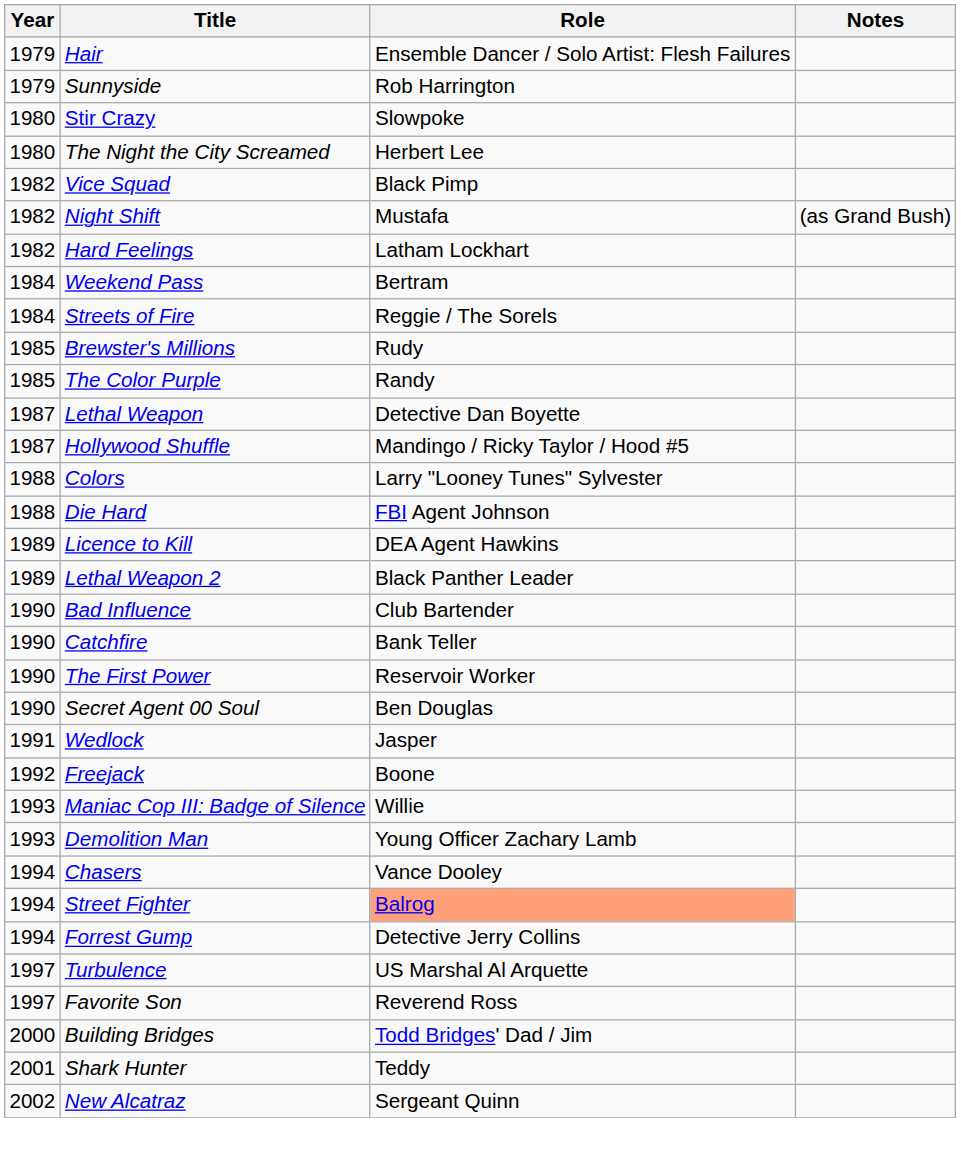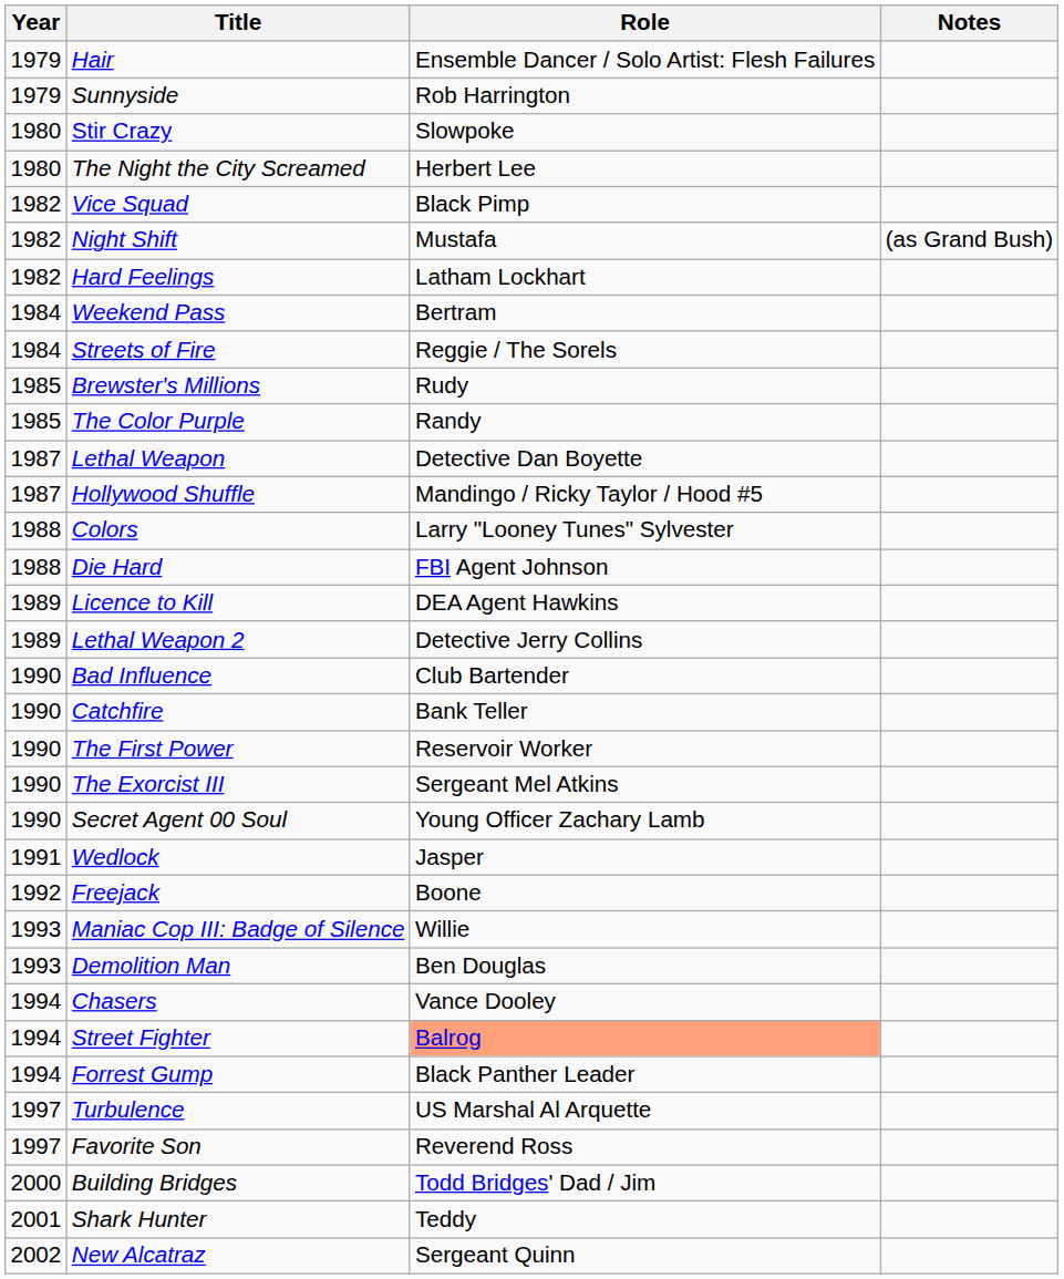 <table class="wikitable">
 <tr>
 <th>Year</th>
 <th>Title</th>
 <th>Role</th>
 <th>Notes</th>
 </tr>
 <tr>
 <td>1979</td>
 <td><em><a href='#'>Hair</a></em></td>
 <td>Ensemble Dancer / Solo Artist: Flesh Failures</td>
 <td></td>
 </tr>
 <tr>
 <td>1979</td>
 <td><em>Sunnyside</em></td>
 <td>Rob Harrington</td>
 <td></td>
 </tr>
 <tr>
 <td>1980</td>
 <td><em><a href='#'></em>Stir Crazy<em></a></em></td>
 <td>Slowpoke</td>
 <td></td>
 </tr>
 <tr>
 <td>1980</td>
 <td><em>The Night the City Screamed</em></td>
 <td>Herbert Lee</td>
 <td></td>
 </tr>
 <tr>
 <td>1982</td>
 <td><em><a href='#'>Vice Squad</a></em></td>
 <td>Black Pimp</td>
 <td></td>
 </tr>
 <tr>
 <td>1982</td>
 <td><em><a href='#'>Night Shift</a></em></td>
 <td>Mustafa</td>
 <td>(as Grand Bush)</td>
 </tr>
 <tr>
 <td>1982</td>
 <td><em><a href='#'>Hard Feelings</a></em></td>
 <td>Latham Lockhart</td>
 <td></td>
 </tr>
 <tr>
 <td>1984</td>
 <td><em><a href='#'>Weekend Pass</a></em></td>
 <td>Bertram</td>
 <td></td>
 </tr>
 <tr>
 <td>1984</td>
 <td><em><a href='#'>Streets of Fire</a></em></td>
 <td>Reggie / The Sorels</td>
 <td></td>
 </tr>
 <tr>
 <td>1985</td>
 <td><em><a href='#'>Brewster's Millions</a></em></td>
 <td>Rudy</td>
 <td></td>
 </tr>
 <tr>
 <td>1985</td>
 <td><em><a href='#'>The Color Purple</a></em></td>
 <td>Randy</td>
 <td></td>
 </tr>
 <tr>
 <td>1987</td>
 <td><em><a href='#'>Lethal Weapon</a></em></td>
 <td>Detective Dan Boyette</td>
 <td></td>
 </tr>
 <tr>
 <td>1987</td>
 <td><em><a href='#'>Hollywood Shuffle</a></em></td>
 <td>Mandingo / Ricky Taylor / Hood #5</td>
 <td></td>
 </tr>
 <tr>
 <td>1988</td>
 <td><em><a href='#'>Colors</a></em></td>
 <td>Larry "Looney Tunes" Sylvester</td>
 <td></td>
 </tr>
 <tr>
 <td>1988</td>
 <td><em><a href='#'>Die Hard</a></em></td>
 <td><a href='#'>FBI</a> Agent Johnson</td>
 <td></td>
 </tr>
 <tr>
 <td>1989</td>
 <td><em><a href='#'>Licence to Kill</a></em></td>
 <td>DEA Agent Hawkins</td>
 <td></td>
 </tr>
 <tr>
 <td>1989</td>
 <td><em><a href='#'>Lethal Weapon 2</a></em></td>
-<td>Black Panther Leader</td>
+<td>Detective Jerry Collins</td>
 <td></td>
 </tr>
 <tr>
 <td>1990</td>
 <td><em><a href='#'>Bad Influence</a></em></td>
 <td>Club Bartender</td>
 <td></td>
 </tr>
 <tr>
 <td>1990</td>
 <td><em><a href='#'>Catchfire</a></em></td>
 <td>Bank Teller</td>
 <td></td>
 </tr>
 <tr>
 <td>1990</td>
 <td><em><a href='#'>The First Power</a></em></td>
 <td>Reservoir Worker</td>
 <td></td>
 </tr>
 <tr>
 <td>1990</td>
+<td><em><a href='#'>The Exorcist III</a></em></td>
+<td>Sergeant Mel Atkins</td>
+<td></td>
+</tr>
+<tr>
+<td>1990</td>
 <td><em>Secret Agent 00 Soul</em></td>
-<td>Ben Douglas</td>
+<td>Young Officer Zachary Lamb</td>
 <td></td>
 </tr>
 <tr>
 <td>1991</td>
 <td><em><a href='#'>Wedlock</a></em></td>
 <td>Jasper</td>
 <td></td>
 </tr>
 <tr>
 <td>1992</td>
 <td><em><a href='#'>Freejack</a></em></td>
 <td>Boone</td>
 <td></td>
 </tr>
 <tr>
 <td>1993</td>
 <td><em><a href='#'>Maniac Cop III: Badge of Silence</a></em></td>
 <td>Willie</td>
 <td></td>
 </tr>
 <tr>
 <td>1993</td>
 <td><em><a href='#'>Demolition Man</a></em></td>
-<td>Young Officer Zachary Lamb</td>
+<td>Ben Douglas</td>
 <td></td>
 </tr>
 <tr>
 <td>1994</td>
 <td><em><a href='#'>Chasers</a></em></td>
 <td>Vance Dooley</td>
 <td></td>
 </tr>
 <tr>
 <td>1994</td>
 <td><em><a href='#'>Street Fighter</a></em></td>
 <td style="background: lightsalmon;"><a href='#'>Balrog</a></td>
 <td></td>
 </tr>
 <tr>
 <td>1994</td>
 <td><em><a href='#'>Forrest Gump</a></em></td>
-<td>Detective Jerry Collins</td>
+<td>Black Panther Leader</td>
 <td></td>
 </tr>
 <tr>
 <td>1997</td>
 <td><em><a href='#'>Turbulence</a></em></td>
 <td>US Marshal Al Arquette</td>
 <td></td>
 </tr>
 <tr>
 <td>1997</td>
 <td><em>Favorite Son</em></td>
 <td>Reverend Ross</td>
 <td></td>
 </tr>
 <tr>
 <td>2000</td>
 <td><em>Building Bridges</em></td>
 <td><a href='#'>Todd Bridges</a>' Dad / Jim</td>
 <td></td>
 </tr>
 <tr>
 <td>2001</td>
 <td><em>Shark Hunter</em></td>
 <td>Teddy</td>
 <td></td>
 </tr>
 <tr>
 <td>2002</td>
 <td><em><a href='#'>New Alcatraz</a></em></td>
 <td>Sergeant Quinn</td>
 <td></td>
 </tr>
 </table>
